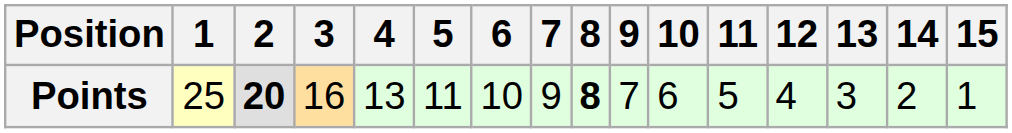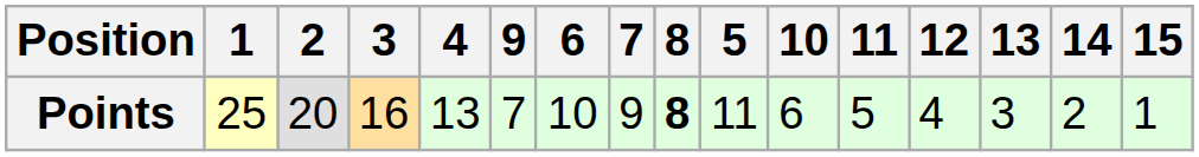 <table class="wikitable">
 <tr>
 <th>Position</th>
 <th>1</th>
 <th>2</th>
 <th>3</th>
 <th>4</th>
-<th>5</th>
+<th>9</th>
 <th>6</th>
 <th>7</th>
 <th>8</th>
-<th>9</th>
+<th>5</th>
 <th>10</th>
 <th>11</th>
 <th>12</th>
 <th>13</th>
 <th>14</th>
 <th>15</th>
 </tr>
 <tr>
 <th>Points</th>
 <td style="background:#ffffbf;">25</td>
-<td style="background:#dfdfdf;"><strong>20</strong></td>
+<td style="background:#dfdfdf;">20</td>
 <td style="background:#ffdf9f;">16</td>
 <td style="background:#dfffdf;">13</td>
-<td style="background:#dfffdf;">11</td>
+<td style="background:#dfffdf;">7</td>
 <td style="background:#dfffdf;">10</td>
 <td style="background:#dfffdf;">9</td>
 <td style="background:#dfffdf;"><strong>8</strong></td>
-<td style="background:#dfffdf;">7</td>
+<td style="background:#dfffdf;">11</td>
 <td style="background:#dfffdf;">6</td>
 <td style="background:#dfffdf;">5</td>
 <td style="background:#dfffdf;">4</td>
 <td style="background:#dfffdf;">3</td>
 <td style="background:#dfffdf;">2</td>
 <td style="background:#dfffdf;">1</td>
 </tr>
 </table>
